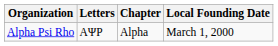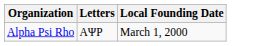 <table class="wikitable">
 <tr>
 <th>Organization</th>
 <th>Letters</th>
-<th>Chapter</th>
 <th>Local Founding Date</th>
 </tr>
 <tr>
 <td><a href='#'>Alpha Psi Rho</a></td>
 <td>ΑΨΡ</td>
-<td>Alpha</td>
 <td>March 1, 2000</td>
 </tr>
 </table>
